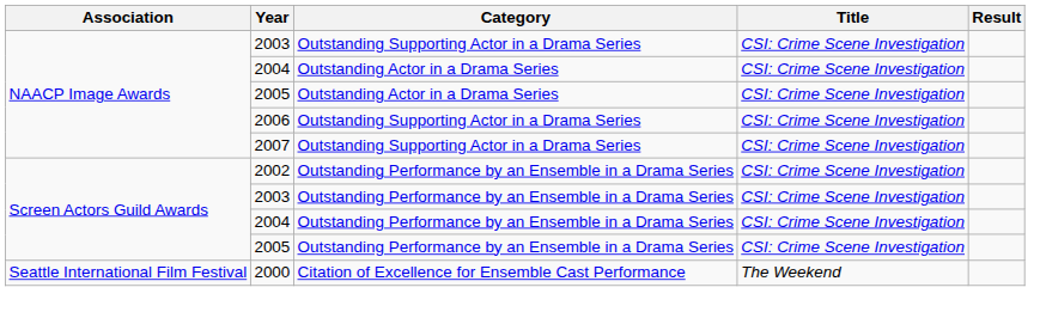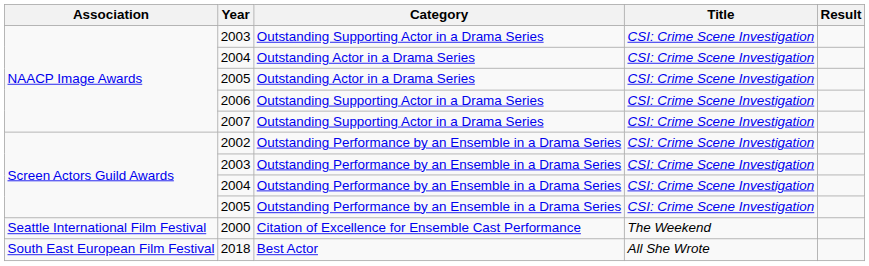 <table class="wikitable">
 <tr>
 <th>Association</th>
 <th>Year</th>
 <th>Category</th>
 <th>Title</th>
 <th>Result</th>
 </tr>
 <tr>
 <td rowspan="5"><a href='#'>NAACP Image Awards</a></td>
 <td>2003</td>
 <td><a href='#'>Outstanding Supporting Actor in a Drama Series</a></td>
 <td><em><a href='#'>CSI: Crime Scene Investigation</a></em></td>
 <td></td>
 </tr>
 <tr>
 <td>2004</td>
 <td><a href='#'>Outstanding Actor in a Drama Series</a></td>
 <td><em><a href='#'>CSI: Crime Scene Investigation</a></em></td>
 <td></td>
 </tr>
 <tr>
 <td>2005</td>
 <td><a href='#'>Outstanding Actor in a Drama Series</a></td>
 <td><em><a href='#'>CSI: Crime Scene Investigation</a></em></td>
 <td></td>
 </tr>
 <tr>
 <td>2006</td>
 <td><a href='#'>Outstanding Supporting Actor in a Drama Series</a></td>
 <td><em><a href='#'>CSI: Crime Scene Investigation</a></em></td>
 <td></td>
 </tr>
 <tr>
 <td>2007</td>
 <td><a href='#'>Outstanding Supporting Actor in a Drama Series</a></td>
 <td><em><a href='#'>CSI: Crime Scene Investigation</a></em></td>
 <td></td>
 </tr>
 <tr>
 <td rowspan="4"><a href='#'>Screen Actors Guild Awards</a></td>
 <td>2002</td>
 <td><a href='#'>Outstanding Performance by an Ensemble in a Drama Series</a></td>
 <td><em><a href='#'>CSI: Crime Scene Investigation</a></em></td>
 <td></td>
 </tr>
 <tr>
 <td>2003</td>
 <td><a href='#'>Outstanding Performance by an Ensemble in a Drama Series</a></td>
 <td><em><a href='#'>CSI: Crime Scene Investigation</a></em></td>
 <td></td>
 </tr>
 <tr>
 <td>2004</td>
 <td><a href='#'>Outstanding Performance by an Ensemble in a Drama Series</a></td>
 <td><em><a href='#'>CSI: Crime Scene Investigation</a></em></td>
 <td></td>
 </tr>
 <tr>
 <td>2005</td>
 <td><a href='#'>Outstanding Performance by an Ensemble in a Drama Series</a></td>
 <td><em><a href='#'>CSI: Crime Scene Investigation</a></em></td>
 <td></td>
 </tr>
 <tr>
 <td><a href='#'>Seattle International Film Festival</a></td>
 <td>2000</td>
 <td><a href='#'>Citation of Excellence for Ensemble Cast Performance</a></td>
 <td><em>The Weekend</em></td>
 <td></td>
 </tr>
+<tr>
+<td><a href='#'>South East European Film Festival</a></td>
+<td>2018</td>
+<td><a href='#'>Best Actor</a></td>
+<td><em>All She Wrote</em></td>
+<td></td>
+</tr>
 </table>
